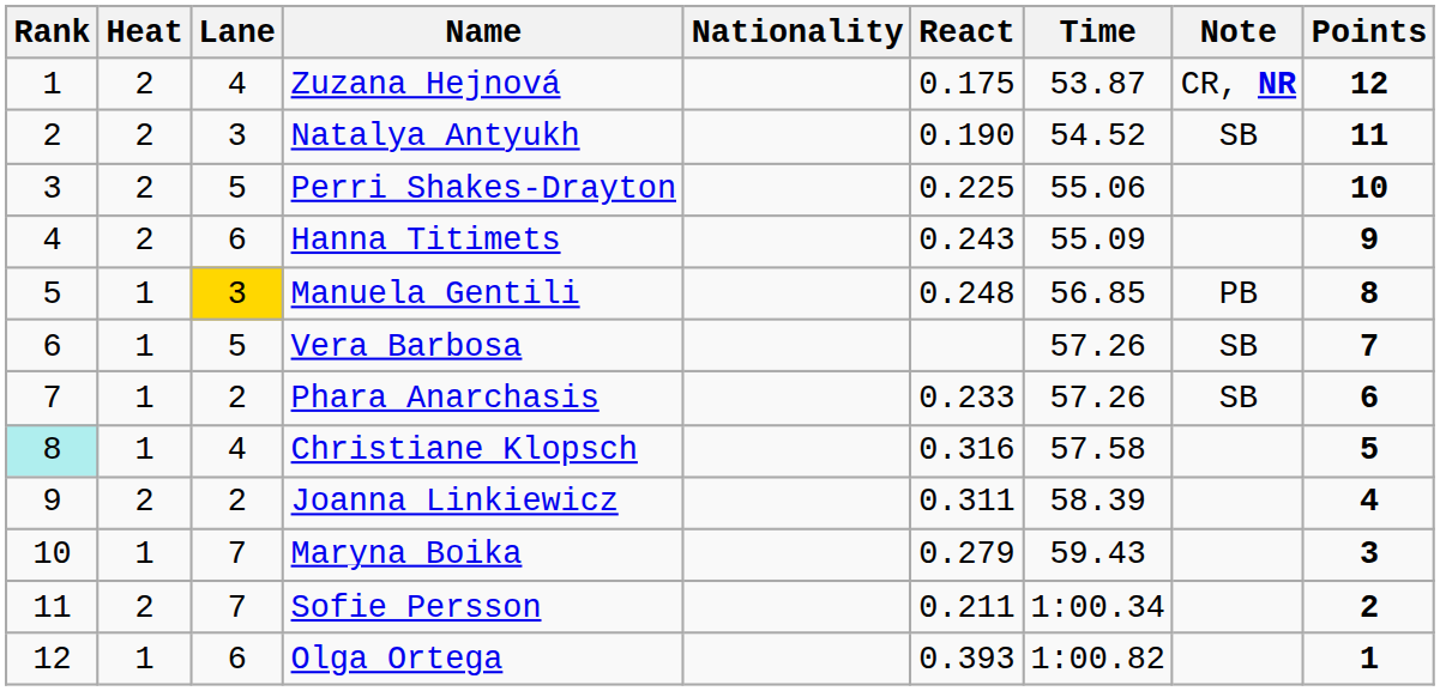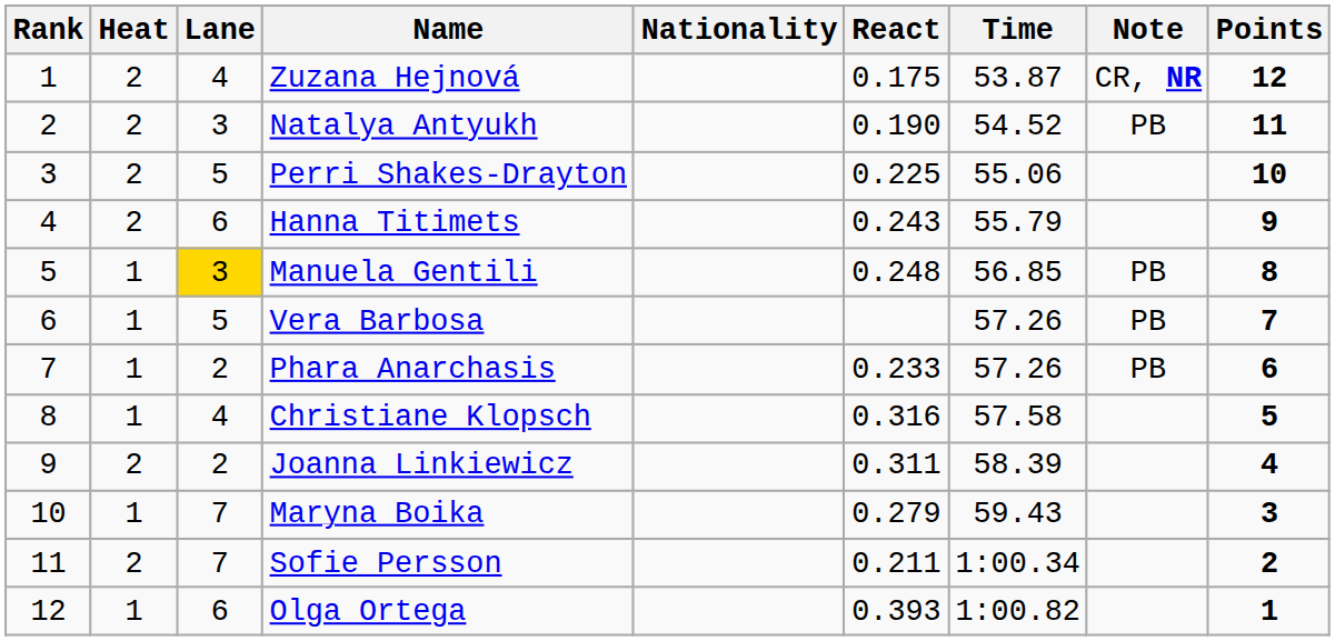 <table class="wikitable sortable" style="text-align:center">
 <tr>
 <th>Rank</th>
 <th>Heat</th>
 <th>Lane</th>
 <th>Name</th>
 <th>Nationality</th>
 <th>React</th>
 <th>Time</th>
 <th>Note</th>
 <th>Points</th>
 </tr>
 <tr>
 <td>1</td>
 <td>2</td>
 <td>4</td>
 <td align=left><a href='#'>Zuzana Hejnová</a></td>
 <td align=left></td>
 <td>0.175</td>
 <td>53.87</td>
 <td>CR, <strong><a href='#'>NR</a></strong></td>
 <td><strong>12</strong></td>
 </tr>
 <tr>
 <td>2</td>
 <td>2</td>
 <td>3</td>
 <td align=left><a href='#'>Natalya Antyukh</a></td>
 <td align=left></td>
 <td>0.190</td>
 <td>54.52</td>
-<td>SB</td>
+<td>PB</td>
 <td><strong>11</strong></td>
 </tr>
 <tr>
 <td>3</td>
 <td>2</td>
 <td>5</td>
 <td align=left><a href='#'>Perri Shakes-Drayton</a></td>
 <td align=left></td>
 <td>0.225</td>
 <td>55.06</td>
 <td></td>
 <td><strong>10</strong></td>
 </tr>
 <tr>
 <td>4</td>
 <td>2</td>
 <td>6</td>
 <td align=left><a href='#'>Hanna Titimets</a></td>
 <td align=left></td>
 <td>0.243</td>
-<td>55.09</td>
+<td>55.79</td>
 <td></td>
 <td><strong>9</strong></td>
 </tr>
 <tr>
 <td>5</td>
 <td>1</td>
 <td style="background: gold;">3</td>
 <td align=left><a href='#'>Manuela Gentili</a></td>
 <td align=left></td>
 <td>0.248</td>
 <td>56.85</td>
 <td>PB</td>
 <td><strong>8</strong></td>
 </tr>
 <tr>
 <td>6</td>
 <td>1</td>
 <td>5</td>
 <td align=left><a href='#'>Vera Barbosa</a></td>
 <td align=left></td>
 <td></td>
 <td>57.26</td>
-<td>SB</td>
+<td>PB</td>
 <td><strong>7</strong></td>
 </tr>
 <tr>
 <td>7</td>
 <td>1</td>
 <td>2</td>
 <td align=left><a href='#'>Phara Anarchasis</a></td>
 <td align=left></td>
 <td>0.233</td>
 <td>57.26</td>
-<td>SB</td>
+<td>PB</td>
 <td><strong>6</strong></td>
 </tr>
 <tr>
-<td style="background: paleturquoise;">8</td>
+<td>8</td>
 <td>1</td>
 <td>4</td>
 <td align=left><a href='#'>Christiane Klopsch</a></td>
 <td align=left></td>
 <td>0.316</td>
 <td>57.58</td>
 <td></td>
 <td><strong>5</strong></td>
 </tr>
 <tr>
 <td>9</td>
 <td>2</td>
 <td>2</td>
 <td align=left><a href='#'>Joanna Linkiewicz</a></td>
 <td align=left></td>
 <td>0.311</td>
 <td>58.39</td>
 <td></td>
 <td><strong>4</strong></td>
 </tr>
 <tr>
 <td>10</td>
 <td>1</td>
 <td>7</td>
 <td align=left><a href='#'>Maryna Boika</a></td>
 <td align=left></td>
 <td>0.279</td>
 <td>59.43</td>
 <td></td>
 <td><strong>3</strong></td>
 </tr>
 <tr>
 <td>11</td>
 <td>2</td>
 <td>7</td>
 <td align=left><a href='#'>Sofie Persson</a></td>
 <td align=left></td>
 <td>0.211</td>
 <td>1:00.34</td>
 <td></td>
 <td><strong>2</strong></td>
 </tr>
 <tr>
 <td>12</td>
 <td>1</td>
 <td>6</td>
 <td align=left><a href='#'>Olga Ortega</a></td>
 <td align=left></td>
 <td>0.393</td>
 <td>1:00.82</td>
 <td></td>
 <td><strong>1</strong></td>
 </tr>
 </table>
